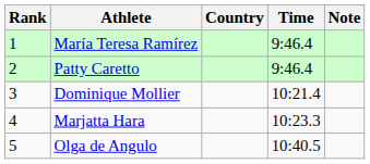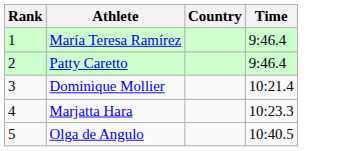 <table class="wikitable sortable">
 <tr>
 <th>Rank</th>
 <th>Athlete</th>
 <th>Country</th>
 <th>Time</th>
-<th>Note</th>
 </tr>
 <tr bgcolor=#CCFFCC>
 <td>1</td>
 <td><a href='#'>María Teresa Ramírez</a></td>
 <td></td>
 <td>9:46.4</td>
-<td></td>
 </tr>
 <tr bgcolor=#CCFFCC>
 <td>2</td>
 <td><a href='#'>Patty Caretto</a></td>
 <td></td>
 <td>9:46.4</td>
-<td></td>
 </tr>
 <tr>
 <td>3</td>
 <td><a href='#'>Dominique Mollier</a></td>
 <td></td>
 <td>10:21.4</td>
-<td></td>
 </tr>
 <tr>
 <td>4</td>
 <td><a href='#'>Marjatta Hara</a></td>
 <td></td>
 <td>10:23.3</td>
-<td></td>
 </tr>
 <tr>
 <td>5</td>
 <td><a href='#'>Olga de Angulo</a></td>
 <td></td>
 <td>10:40.5</td>
-<td></td>
 </tr>
 </table>
